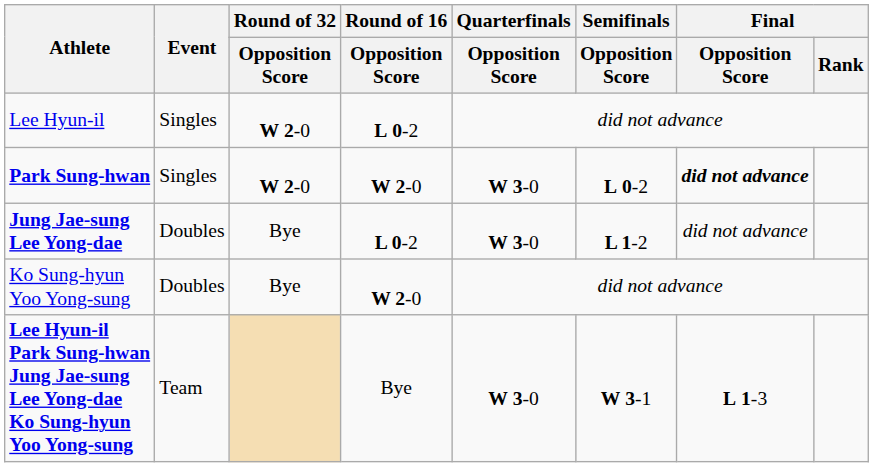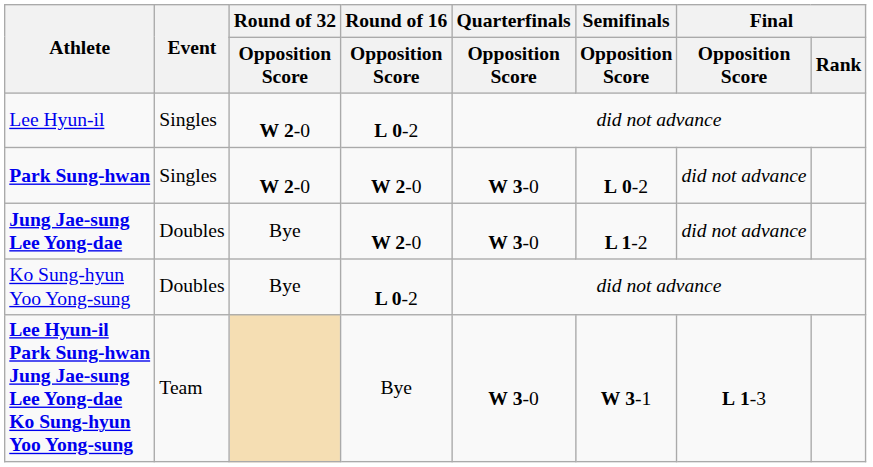 <table class=wikitable style="font-size:90%; text-align:center">
 <tr>
 <th rowspan="2">Athlete</th>
 <th rowspan="2">Event</th>
 <th>Round of 32</th>
 <th>Round of 16</th>
 <th>Quarterfinals</th>
 <th>Semifinals</th>
 <th colspan="2">Final</th>
 </tr>
 <tr>
 <th>Opposition<br>Score</th>
 <th>Opposition<br>Score</th>
 <th>Opposition<br>Score</th>
 <th>Opposition<br>Score</th>
 <th>Opposition<br>Score</th>
 <th>Rank</th>
 </tr>
 <tr>
 <td align=left><a href='#'>Lee Hyun-il</a></td>
 <td align=left>Singles</td>
 <td> <br><strong>W</strong> <strong>2</strong>-0</td>
 <td> <br><strong>L</strong> <strong>0</strong>-2</td>
 <td colspan=4><em>did not advance</em></td>
 </tr>
 <tr>
 <td align=left><strong><a href='#'>Park Sung-hwan</a></strong></td>
 <td align=left>Singles</td>
 <td> <br><strong>W</strong> <strong>2</strong>-0</td>
 <td> <br><strong>W</strong> <strong>2</strong>-0</td>
 <td> <br><strong>W</strong> <strong>3</strong>-0</td>
 <td> <br><strong>L</strong> <strong>0</strong>-2</td>
-<td><strong><em>did not advance</em></strong></td>
+<td><em>did not advance</em></td>
 <td></td>
 </tr>
 <tr>
 <td align=left><strong><a href='#'>Jung Jae-sung</a> <br> <a href='#'>Lee Yong-dae</a></strong></td>
 <td align=left>Doubles</td>
 <td>Bye</td>
-<td> <br> <strong>L 0</strong>-2</td>
+<td> <br> <strong>W 2</strong>-0</td>
 <td> <br><strong>W</strong> <strong>3</strong>-0</td>
 <td> <br> <strong>L 1</strong>-2</td>
 <td><em>did not advance</em></td>
 <td></td>
 </tr>
 <tr>
 <td align=left><a href='#'>Ko Sung-hyun</a> <br> <a href='#'>Yoo Yong-sung</a></td>
 <td align=left>Doubles</td>
 <td>Bye</td>
-<td> <br> <strong>W 2</strong>-0</td>
+<td> <br> <strong>L 0</strong>-2</td>
 <td colspan=4><em>did not advance</em></td>
 </tr>
 <tr>
 <td align=left><strong><a href='#'>Lee Hyun-il</a><br><a href='#'>Park Sung-hwan</a><br><a href='#'>Jung Jae-sung</a> <br> <a href='#'>Lee Yong-dae</a><br><a href='#'>Ko Sung-hyun</a> <br> <a href='#'>Yoo Yong-sung</a></strong></td>
 <td align=left>Team</td>
 <td bgcolor=wheat></td>
 <td>Bye</td>
 <td> <br><strong>W</strong> <strong>3</strong>-0</td>
 <td> <br><strong>W</strong> <strong>3</strong>-1</td>
 <td> <br><strong>L</strong> <strong>1</strong>-3</td>
 <td></td>
 </tr>
 </table>
